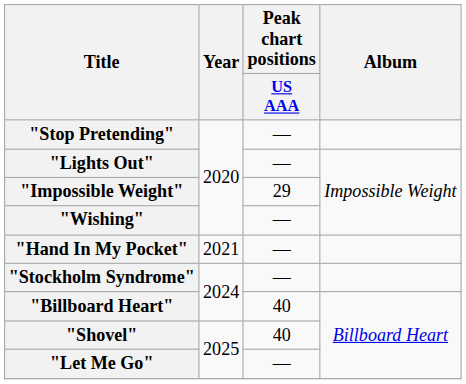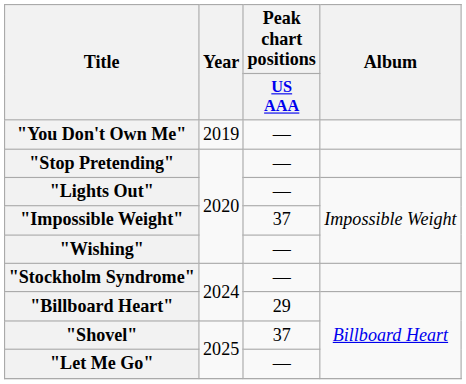 <table class="wikitable plainrowheaders" style="text-align:center;">
 <tr>
 <th rowspan="2">Title</th>
 <th rowspan="2">Year</th>
 <th>Peak chart positions</th>
 <th rowspan="2">Album</th>
 </tr>
 <tr>
 <th scope="col" style="width:3em;font-size:90%;"><a href='#'>US<br>AAA</a><br></th>
+</tr>
+<tr>
+<th scope="row">"You Don't Own Me"</th>
+<td>2019</td>
+<td>—</td>
+<td></td>
 </tr>
 <tr>
 <th scope="row">"Stop Pretending"</th>
 <td rowspan="4">2020</td>
 <td>—</td>
 <td></td>
 </tr>
 <tr>
 <th scope="row">"Lights Out"</th>
 <td>—</td>
 <td rowspan="3"><em>Impossible Weight</em></td>
 </tr>
 <tr>
 <th scope="row">"Impossible Weight" <br></th>
-<td>29</td>
+<td>37</td>
 </tr>
 <tr>
 <th scope="row">"Wishing"</th>
 <td>—</td>
-</tr>
-<tr>
-<th scope="row">"Hand In My Pocket" <br></th>
-<td>2021</td>
-<td>—</td>
-<td></td>
 </tr>
 <tr>
 <th scope="row">"Stockholm Syndrome"</th>
 <td rowspan="2">2024</td>
 <td>—</td>
 <td></td>
 </tr>
 <tr>
 <th scope="row">"Billboard Heart"</th>
-<td>40</td>
+<td>29</td>
 <td rowspan="3"><em><a href='#'>Billboard Heart</a></em></td>
 </tr>
 <tr>
 <th scope="row">"Shovel"</th>
 <td rowspan="2">2025</td>
-<td>40</td>
+<td>37</td>
 </tr>
 <tr>
 <th scope="row">"Let Me Go" <br></th>
 <td>—</td>
 </tr>
 <tr>
 </tr>
 </table>
